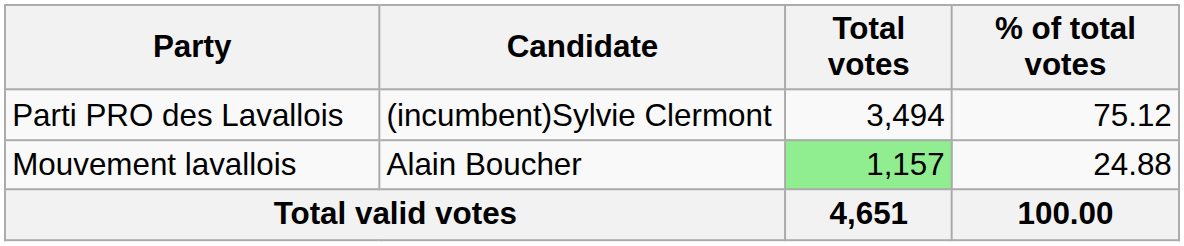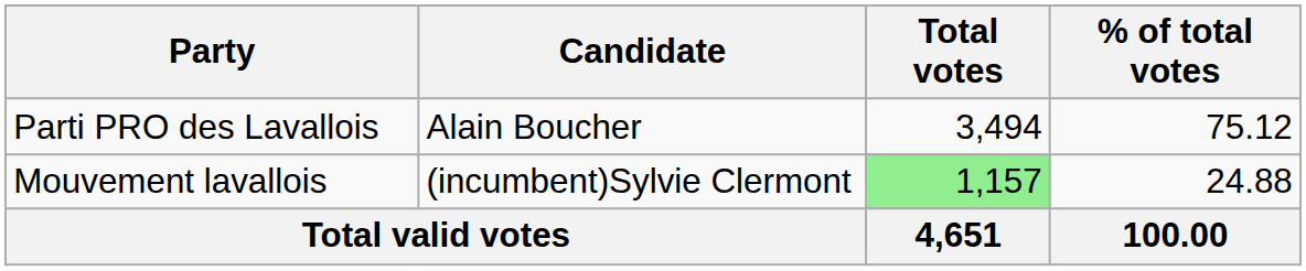 <table style="width:600px;" class="wikitable">
 <tr style="background-color:#E9E9E9">
 <th colspan="2" style="width: 200px">Party</th>
 <th colspan="1" style="width: 200px">Candidate</th>
 <th align="right">Total votes</th>
 <th align="right">% of total votes</th>
 </tr>
 <tr>
 <td colspan="2" align="left">Parti PRO des Lavallois</td>
-<td align="left">(incumbent)Sylvie Clermont</td>
+<td align="left">Alain Boucher</td>
 <td align="right">3,494</td>
 <td align="right">75.12</td>
 </tr>
 <tr>
 <td colspan="2" align="left">Mouvement lavallois</td>
-<td align="left">Alain Boucher</td>
+<td align="left">(incumbent)Sylvie Clermont</td>
 <td align="right" style="background: lightgreen;">1,157</td>
 <td align="right">24.88</td>
 </tr>
 <tr bgcolor="#EEEEEE">
 <th colspan="3"  align="left">Total valid votes</th>
 <th align="right">4,651</th>
 <th align="right">100.00</th>
 </tr>
 </table>
